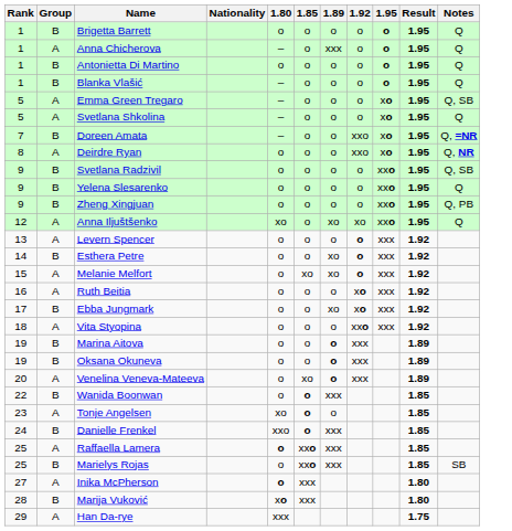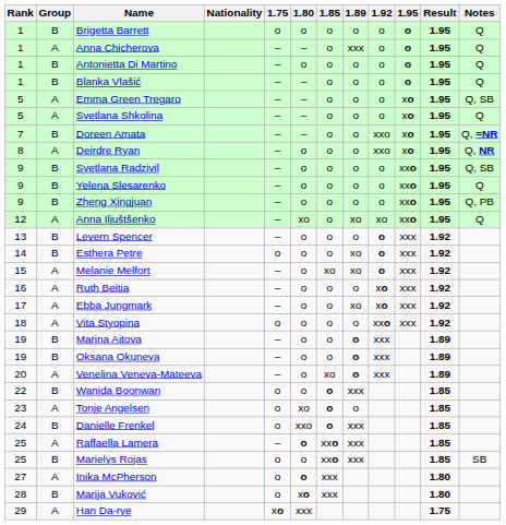 <table class="wikitable sortable" style="text-align:center">
 <tr>
 <th>Rank</th>
 <th>Group</th>
 <th>Name</th>
 <th>Nationality</th>
+<th>1.75</th>
 <th>1.80</th>
 <th>1.85</th>
 <th>1.89</th>
 <th>1.92</th>
 <th>1.95</th>
 <th>Result</th>
 <th>Notes</th>
 </tr>
 <tr bgcolor=ccffcc>
 <td>1</td>
 <td>B</td>
 <td align=left><a href='#'>Brigetta Barrett</a></td>
 <td align=left></td>
 <td>o</td>
 <td>o</td>
 <td>o</td>
 <td>o</td>
+<td>o</td>
 <td><strong>o</strong></td>
 <td><strong>1.95</strong></td>
 <td>Q</td>
 </tr>
 <tr bgcolor=ccffcc>
 <td>1</td>
 <td>A</td>
 <td align=left><a href='#'>Anna Chicherova</a></td>
 <td align=left></td>
+<td>–</td>
 <td>–</td>
 <td>o</td>
 <td>xxx</td>
 <td>o</td>
 <td><strong>o</strong></td>
 <td><strong>1.95</strong></td>
 <td>Q</td>
 </tr>
 <tr bgcolor=ccffcc>
 <td>1</td>
 <td>B</td>
 <td align=left><a href='#'>Antonietta Di Martino</a></td>
 <td align=left></td>
+<td>–</td>
 <td>o</td>
 <td>o</td>
 <td>o</td>
 <td>o</td>
 <td><strong>o</strong></td>
 <td><strong>1.95</strong></td>
 <td>Q</td>
 </tr>
 <tr bgcolor=ccffcc>
 <td>1</td>
 <td>B</td>
 <td align=left><a href='#'>Blanka Vlašić</a></td>
 <td align=left></td>
 <td>–</td>
+<td>–</td>
 <td>o</td>
 <td>o</td>
 <td>o</td>
 <td><strong>o</strong></td>
 <td><strong>1.95</strong></td>
 <td>Q</td>
 </tr>
 <tr bgcolor=ccffcc>
 <td>5</td>
 <td>A</td>
 <td align=left><a href='#'>Emma Green Tregaro</a></td>
 <td align=left></td>
+<td>–</td>
 <td>–</td>
 <td>o</td>
 <td>o</td>
 <td>o</td>
 <td>x<strong>o</strong></td>
 <td><strong>1.95</strong></td>
 <td>Q, SB</td>
 </tr>
 <tr bgcolor=ccffcc>
 <td>5</td>
 <td>A</td>
 <td align=left><a href='#'>Svetlana Shkolina</a></td>
 <td align=left></td>
 <td>–</td>
+<td>–</td>
 <td>o</td>
 <td>o</td>
 <td>o</td>
 <td>x<strong>o</strong></td>
 <td><strong>1.95</strong></td>
 <td>Q</td>
 </tr>
 <tr bgcolor=ccffcc>
 <td>7</td>
 <td>B</td>
 <td align=left><a href='#'>Doreen Amata</a></td>
 <td align=left></td>
 <td>–</td>
+<td>–</td>
 <td>o</td>
 <td>o</td>
 <td>xxo</td>
 <td>x<strong>o</strong></td>
 <td><strong>1.95</strong></td>
 <td>Q, <strong><a href='#'>=NR</a></strong></td>
 </tr>
 <tr bgcolor=ccffcc>
 <td>8</td>
 <td>A</td>
 <td align=left><a href='#'>Deirdre Ryan</a></td>
 <td align=left></td>
+<td>–</td>
 <td>o</td>
 <td>o</td>
 <td>o</td>
 <td>xxo</td>
 <td>x<strong>o</strong></td>
 <td><strong>1.95</strong></td>
 <td>Q, <strong><a href='#'>NR</a></strong></td>
 </tr>
 <tr bgcolor=ccffcc>
 <td>9</td>
 <td>B</td>
 <td align=left><a href='#'>Svetlana Radzivil</a></td>
 <td align=left></td>
+<td>–</td>
 <td>o</td>
 <td>o</td>
 <td>o</td>
 <td>o</td>
 <td>xx<strong>o</strong></td>
 <td><strong>1.95</strong></td>
 <td>Q, SB</td>
 </tr>
 <tr bgcolor=ccffcc>
 <td>9</td>
 <td>B</td>
 <td align=left><a href='#'>Yelena Slesarenko</a></td>
 <td align=left></td>
+<td>–</td>
 <td>o</td>
 <td>o</td>
 <td>o</td>
 <td>o</td>
 <td>xx<strong>o</strong></td>
 <td><strong>1.95</strong></td>
 <td>Q</td>
 </tr>
 <tr bgcolor=ccffcc>
 <td>9</td>
 <td>B</td>
 <td align=left><a href='#'>Zheng Xingjuan</a></td>
 <td align=left></td>
+<td>–</td>
 <td>o</td>
 <td>o</td>
 <td>o</td>
 <td>o</td>
 <td>xx<strong>o</strong></td>
 <td><strong>1.95</strong></td>
 <td>Q, PB</td>
 </tr>
 <tr bgcolor=ccffcc>
 <td>12</td>
 <td>A</td>
 <td align=left><a href='#'>Anna Iljuštšenko</a></td>
 <td align=left></td>
+<td>–</td>
 <td>xo</td>
 <td>o</td>
 <td>xo</td>
 <td>xo</td>
 <td>xx<strong>o</strong></td>
 <td><strong>1.95</strong></td>
 <td>Q</td>
 </tr>
 <tr>
 <td>13</td>
-<td>A</td>
+<td>B</td>
 <td align=left><a href='#'>Levern Spencer</a></td>
 <td align=left></td>
+<td>–</td>
 <td>o</td>
 <td>o</td>
 <td>o</td>
 <td><strong>o</strong></td>
 <td>xxx</td>
 <td><strong>1.92</strong></td>
 <td></td>
 </tr>
 <tr>
 <td>14</td>
 <td>B</td>
 <td align=left><a href='#'>Esthera Petre</a></td>
 <td align=left></td>
 <td>o</td>
 <td>o</td>
+<td>o</td>
 <td>xo</td>
 <td><strong>o</strong></td>
 <td>xxx</td>
 <td><strong>1.92</strong></td>
 <td></td>
 </tr>
 <tr>
 <td>15</td>
 <td>A</td>
 <td align=left><a href='#'>Melanie Melfort</a></td>
 <td align=left></td>
+<td>–</td>
 <td>o</td>
 <td>xo</td>
 <td>xo</td>
 <td><strong>o</strong></td>
 <td>xxx</td>
 <td><strong>1.92</strong></td>
 <td></td>
 </tr>
 <tr>
 <td>16</td>
 <td>A</td>
 <td align=left><a href='#'>Ruth Beitia</a></td>
 <td align=left></td>
+<td>–</td>
 <td>o</td>
 <td>o</td>
 <td>o</td>
 <td>x<strong>o</strong></td>
 <td>xxx</td>
 <td><strong>1.92</strong></td>
 <td></td>
 </tr>
 <tr>
 <td>17</td>
-<td>B</td>
+<td>A</td>
 <td align=left><a href='#'>Ebba Jungmark</a></td>
 <td align=left></td>
+<td>–</td>
 <td>o</td>
 <td>o</td>
 <td>xo</td>
 <td>x<strong>o</strong></td>
 <td>xxx</td>
 <td><strong>1.92</strong></td>
 <td></td>
 </tr>
 <tr>
 <td>18</td>
 <td>A</td>
 <td align=left><a href='#'>Vita Styopina</a></td>
 <td align=left></td>
 <td>o</td>
 <td>o</td>
 <td>o</td>
+<td>o</td>
 <td>xx<strong>o</strong></td>
 <td>xxx</td>
 <td><strong>1.92</strong></td>
 <td></td>
 </tr>
 <tr>
 <td>19</td>
 <td>B</td>
 <td align=left><a href='#'>Marina Aitova</a></td>
 <td align=left></td>
+<td>–</td>
 <td>o</td>
 <td>o</td>
 <td><strong>o</strong></td>
 <td>xxx</td>
 <td></td>
 <td><strong>1.89</strong></td>
 <td></td>
 </tr>
 <tr>
 <td>19</td>
 <td>B</td>
 <td align=left><a href='#'>Oksana Okuneva</a></td>
 <td align=left></td>
+<td>–</td>
 <td>o</td>
 <td>o</td>
 <td><strong>o</strong></td>
 <td>xxx</td>
 <td></td>
 <td><strong>1.89</strong></td>
 <td></td>
 </tr>
 <tr>
 <td>20</td>
 <td>A</td>
 <td align=left><a href='#'>Venelina Veneva-Mateeva</a></td>
 <td align=left></td>
+<td>–</td>
 <td>o</td>
 <td>xo</td>
 <td><strong>o</strong></td>
 <td>xxx</td>
 <td></td>
 <td><strong>1.89</strong></td>
 <td></td>
 </tr>
 <tr>
 <td>22</td>
 <td>B</td>
 <td align=left><a href='#'>Wanida Boonwan</a></td>
 <td align=left></td>
 <td>o</td>
+<td>o</td>
 <td><strong>o</strong></td>
 <td>xxx</td>
 <td></td>
 <td></td>
 <td><strong>1.85</strong></td>
 <td></td>
 </tr>
 <tr>
 <td>23</td>
 <td>A</td>
 <td align=left><a href='#'>Tonje Angelsen</a></td>
 <td align=left></td>
+<td>o</td>
 <td>xo</td>
 <td><strong>o</strong></td>
 <td>o</td>
 <td></td>
 <td></td>
 <td><strong>1.85</strong></td>
 <td></td>
 </tr>
 <tr>
 <td>24</td>
 <td>B</td>
 <td align=left><a href='#'>Danielle Frenkel</a></td>
 <td align=left></td>
+<td>o</td>
 <td>xxo</td>
 <td><strong>o</strong></td>
 <td>xxx</td>
 <td></td>
 <td></td>
 <td><strong>1.85</strong></td>
 <td></td>
 </tr>
 <tr>
 <td>25</td>
 <td>A</td>
 <td align=left><a href='#'>Raffaella Lamera</a></td>
 <td align=left></td>
+<td>–</td>
 <td><strong>o</strong></td>
 <td>xx<strong>o</strong></td>
 <td>xxx</td>
 <td></td>
 <td></td>
 <td><strong>1.85</strong></td>
 <td></td>
 </tr>
 <tr>
 <td>25</td>
 <td>B</td>
 <td align=left><a href='#'>Marielys Rojas</a></td>
 <td align=left></td>
 <td>o</td>
+<td>o</td>
 <td>xx<strong>o</strong></td>
 <td>xxx</td>
 <td></td>
 <td></td>
 <td><strong>1.85</strong></td>
 <td>SB</td>
 </tr>
 <tr>
 <td>27</td>
 <td>A</td>
 <td align=left><a href='#'>Inika McPherson</a></td>
 <td align=left></td>
+<td>o</td>
 <td><strong>o</strong></td>
 <td>xxx</td>
 <td></td>
 <td></td>
 <td></td>
 <td><strong>1.80</strong></td>
 <td></td>
 </tr>
 <tr>
 <td>28</td>
 <td>B</td>
 <td align=left><a href='#'>Marija Vuković</a></td>
 <td align=left></td>
+<td>o</td>
 <td>x<strong>o</strong></td>
 <td>xxx</td>
 <td></td>
 <td></td>
 <td></td>
 <td><strong>1.80</strong></td>
 <td></td>
 </tr>
 <tr>
 <td>29</td>
 <td>A</td>
 <td align=left><a href='#'>Han Da-rye</a></td>
 <td align=left></td>
+<td>x<strong>o</strong></td>
 <td>xxx</td>
 <td></td>
 <td></td>
 <td></td>
 <td></td>
 <td><strong>1.75</strong></td>
 <td></td>
 </tr>
 </table>
